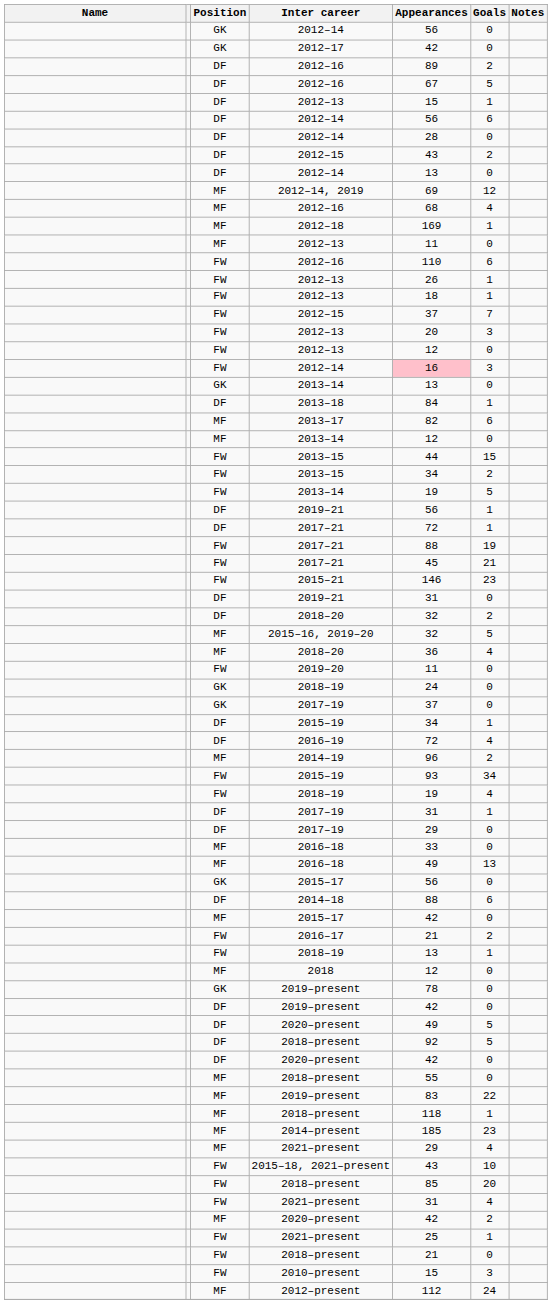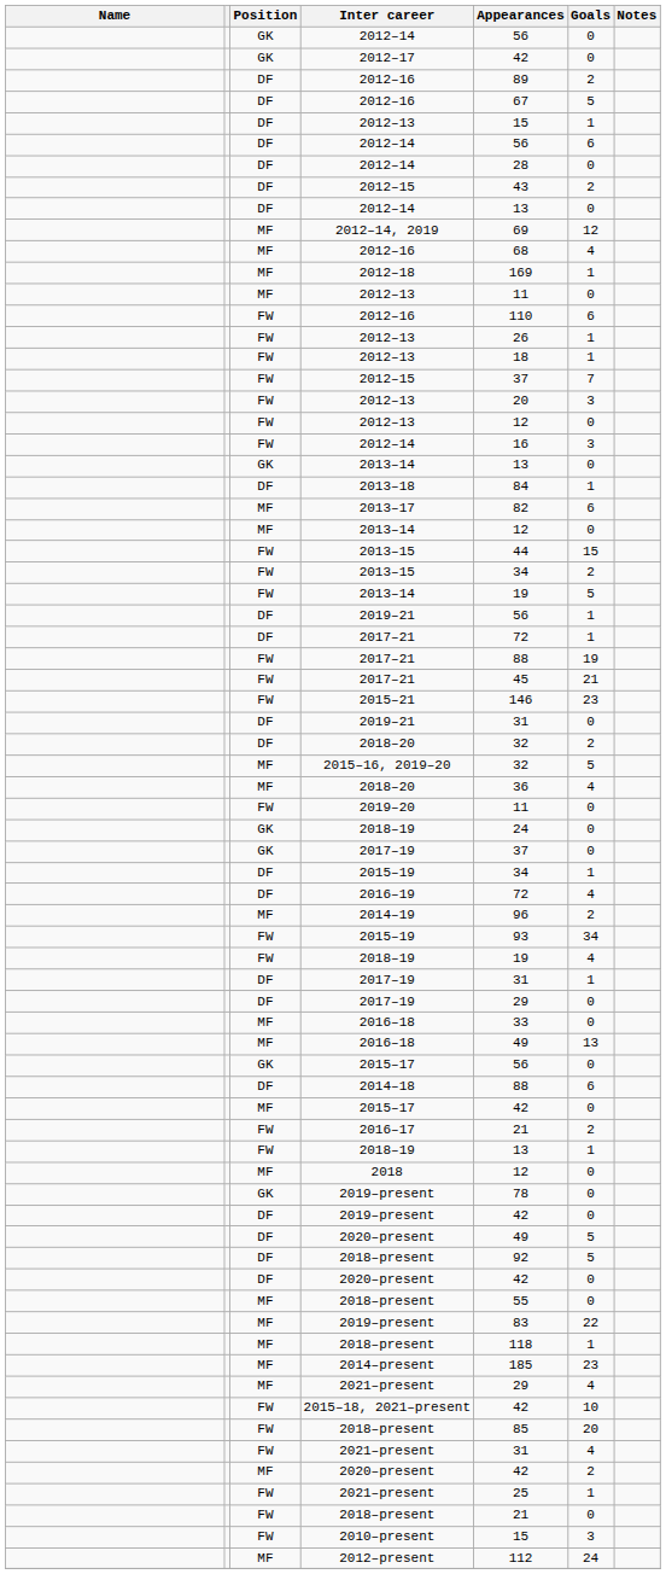 <table class="wikitable sortable" style="font-size: 95%; text-align: center;">
 <tr>
 <th style="width:16em">Name</th>
 <th></th>
 <th>Position</th>
 <th>Inter career</th>
 <th>Appearances</th>
 <th>Goals</th>
 <th>Notes</th>
 </tr>
 <tr>
 <td align="left"></td>
 <td align="left"></td>
 <td>GK</td>
 <td>2012–14</td>
 <td>56</td>
 <td>0</td>
 <td></td>
 </tr>
 <tr>
 <td align="left"></td>
 <td align="left"></td>
 <td>GK</td>
 <td>2012–17</td>
 <td>42</td>
 <td>0</td>
 <td></td>
 </tr>
 <tr>
 <td align="left"></td>
 <td align="left"></td>
 <td>DF</td>
 <td>2012–16</td>
 <td>89</td>
 <td>2</td>
 <td></td>
 </tr>
 <tr>
 <td align="left"></td>
 <td align="left"></td>
 <td>DF</td>
 <td>2012–16</td>
 <td>67</td>
 <td>5</td>
 <td></td>
 </tr>
 <tr>
 <td align="left"></td>
 <td align="left"></td>
 <td>DF</td>
 <td>2012–13</td>
 <td>15</td>
 <td>1</td>
 <td></td>
 </tr>
 <tr>
 <td align="left"></td>
 <td align="left"></td>
 <td>DF</td>
 <td>2012–14</td>
 <td>56</td>
 <td>6</td>
 <td></td>
 </tr>
 <tr>
 <td align="left"></td>
 <td align="left"></td>
 <td>DF</td>
 <td>2012–14</td>
 <td>28</td>
 <td>0</td>
 <td></td>
 </tr>
 <tr>
 <td align="left"></td>
 <td align="left"></td>
 <td>DF</td>
 <td>2012–15</td>
 <td>43</td>
 <td>2</td>
 <td></td>
 </tr>
 <tr>
 <td align="left"></td>
 <td align="left"></td>
 <td>DF</td>
 <td>2012–14</td>
 <td>13</td>
 <td>0</td>
 <td></td>
 </tr>
 <tr>
 <td align="left"></td>
 <td align="left"></td>
 <td>MF</td>
 <td>2012–14, 2019</td>
 <td>69</td>
 <td>12</td>
 <td></td>
 </tr>
 <tr>
 <td align="left"></td>
 <td align="left"></td>
 <td>MF</td>
 <td>2012–16</td>
 <td>68</td>
 <td>4</td>
 <td></td>
 </tr>
 <tr>
 <td align="left"></td>
 <td align="left"></td>
 <td>MF</td>
 <td>2012–18</td>
 <td>169</td>
 <td>1</td>
 <td></td>
 </tr>
 <tr>
 <td align="left"></td>
 <td align="left"></td>
 <td>MF</td>
 <td>2012–13</td>
 <td>11</td>
 <td>0</td>
 <td></td>
 </tr>
 <tr>
 <td align="left"></td>
 <td align="left"></td>
 <td>FW</td>
 <td>2012–16</td>
 <td>110</td>
 <td>6</td>
 <td></td>
 </tr>
 <tr>
 <td align="left"></td>
 <td align="left"></td>
 <td>FW</td>
 <td>2012–13</td>
 <td>26</td>
 <td>1</td>
 <td></td>
 </tr>
 <tr>
 <td align="left"></td>
 <td align="left"></td>
 <td>FW</td>
 <td>2012–13</td>
 <td>18</td>
 <td>1</td>
 <td></td>
 </tr>
 <tr>
 <td align="left"></td>
 <td align="left"></td>
 <td>FW</td>
 <td>2012–15</td>
 <td>37</td>
 <td>7</td>
 <td></td>
 </tr>
 <tr>
 <td align="left"></td>
 <td align="left"></td>
 <td>FW</td>
 <td>2012–13</td>
 <td>20</td>
 <td>3</td>
 <td></td>
 </tr>
 <tr>
 <td align="left"></td>
 <td align="left"></td>
 <td>FW</td>
 <td>2012–13</td>
 <td>12</td>
 <td>0</td>
 <td></td>
 </tr>
 <tr>
 <td align="left"></td>
 <td align="left"></td>
 <td>FW</td>
 <td>2012–14</td>
-<td style="background: pink;">16</td>
+<td>16</td>
 <td>3</td>
 <td></td>
 </tr>
 <tr>
 <td align="left"></td>
 <td align="left"></td>
 <td>GK</td>
 <td>2013–14</td>
 <td>13</td>
 <td>0</td>
 <td></td>
 </tr>
 <tr>
 <td align="left"></td>
 <td align="left"></td>
 <td>DF</td>
 <td>2013–18</td>
 <td>84</td>
 <td>1</td>
 <td></td>
 </tr>
 <tr>
 <td align="left"></td>
 <td align="left"></td>
 <td>MF</td>
 <td>2013–17</td>
 <td>82</td>
 <td>6</td>
 <td></td>
 </tr>
 <tr>
 <td align="left"></td>
 <td align="left"></td>
 <td>MF</td>
 <td>2013–14</td>
 <td>12</td>
 <td>0</td>
 <td></td>
 </tr>
 <tr>
 <td align="left"></td>
 <td align="left"></td>
 <td>FW</td>
 <td>2013–15</td>
 <td>44</td>
 <td>15</td>
 <td></td>
 </tr>
 <tr>
 <td align="left"></td>
 <td align="left"></td>
 <td>FW</td>
 <td>2013–15</td>
 <td>34</td>
 <td>2</td>
 <td></td>
 </tr>
 <tr>
 <td align="left"></td>
 <td align="left"></td>
 <td>FW</td>
 <td>2013–14</td>
 <td>19</td>
 <td>5</td>
 <td></td>
 </tr>
 <tr>
 <td align="left"></td>
 <td align="left"></td>
 <td>DF</td>
 <td>2019–21</td>
 <td>56</td>
 <td>1</td>
 <td></td>
 </tr>
 <tr>
 <td align="left"></td>
 <td align="left"></td>
 <td>DF</td>
 <td>2017–21</td>
 <td>72</td>
 <td>1</td>
 <td></td>
 </tr>
 <tr>
 <td align="left"></td>
 <td align="left"></td>
 <td>FW</td>
 <td>2017–21</td>
 <td>88</td>
 <td>19</td>
 <td></td>
 </tr>
 <tr>
 <td align="left"></td>
 <td align="left"></td>
 <td>FW</td>
 <td>2017–21</td>
 <td>45</td>
 <td>21</td>
 <td></td>
 </tr>
 <tr>
 <td align="left"></td>
 <td align="left"></td>
 <td>FW</td>
 <td>2015–21</td>
 <td>146</td>
 <td>23</td>
 <td></td>
 </tr>
 <tr>
 <td align="left"></td>
 <td align="left"></td>
 <td>DF</td>
 <td>2019–21</td>
 <td>31</td>
 <td>0</td>
 <td></td>
 </tr>
 <tr>
 <td align="left"></td>
 <td align="left"></td>
 <td>DF</td>
 <td>2018–20</td>
 <td>32</td>
 <td>2</td>
 <td></td>
 </tr>
 <tr>
 <td align="left"></td>
 <td align="left"></td>
 <td>MF</td>
 <td>2015–16, 2019–20</td>
 <td>32</td>
 <td>5</td>
 <td></td>
 </tr>
 <tr>
 <td align="left"></td>
 <td align="left"></td>
 <td>MF</td>
 <td>2018–20</td>
 <td>36</td>
 <td>4</td>
 <td></td>
 </tr>
 <tr>
 <td align="left"></td>
 <td align="left"></td>
 <td>FW</td>
 <td>2019–20</td>
 <td>11</td>
 <td>0</td>
 <td></td>
 </tr>
 <tr>
 <td align="left"></td>
 <td align="left"></td>
 <td>GK</td>
 <td>2018–19</td>
 <td>24</td>
 <td>0</td>
 <td></td>
 </tr>
 <tr>
 <td align="left"></td>
 <td align="left"></td>
 <td>GK</td>
 <td>2017–19</td>
 <td>37</td>
 <td>0</td>
 <td></td>
 </tr>
 <tr>
 <td align="left"></td>
 <td align="left"></td>
 <td>DF</td>
 <td>2015–19</td>
 <td>34</td>
 <td>1</td>
 <td></td>
 </tr>
 <tr>
 <td align="left"></td>
 <td align="left"></td>
 <td>DF</td>
 <td>2016–19</td>
 <td>72</td>
 <td>4</td>
 <td></td>
 </tr>
 <tr>
 <td align="left"></td>
 <td align="left"></td>
 <td>MF</td>
 <td>2014–19</td>
 <td>96</td>
 <td>2</td>
 <td></td>
 </tr>
 <tr>
 <td align="left"></td>
 <td align="left"></td>
 <td>FW</td>
 <td>2015–19</td>
 <td>93</td>
 <td>34</td>
 <td></td>
 </tr>
 <tr>
 <td align="left"></td>
 <td align="left"></td>
 <td>FW</td>
 <td>2018–19</td>
 <td>19</td>
 <td>4</td>
 <td></td>
 </tr>
 <tr>
 <td align="left"></td>
 <td align="left"></td>
 <td>DF</td>
 <td>2017–19</td>
 <td>31</td>
 <td>1</td>
 <td></td>
 </tr>
 <tr>
 <td align="left"></td>
 <td align="left"></td>
 <td>DF</td>
 <td>2017–19</td>
 <td>29</td>
 <td>0</td>
 <td></td>
 </tr>
 <tr>
 <td align="left"></td>
 <td align="left"></td>
 <td>MF</td>
 <td>2016–18</td>
 <td>33</td>
 <td>0</td>
 <td></td>
 </tr>
 <tr>
 <td align="left"></td>
 <td align="left"></td>
 <td>MF</td>
 <td>2016–18</td>
 <td>49</td>
 <td>13</td>
 <td></td>
 </tr>
 <tr>
 <td align="left"></td>
 <td align="left"></td>
 <td>GK</td>
 <td>2015–17</td>
 <td>56</td>
 <td>0</td>
 <td></td>
 </tr>
 <tr>
 <td align="left"></td>
 <td align="left"></td>
 <td>DF</td>
 <td>2014–18</td>
 <td>88</td>
 <td>6</td>
 <td></td>
 </tr>
 <tr>
 <td align="left"></td>
 <td align="left"></td>
 <td>MF</td>
 <td>2015–17</td>
 <td>42</td>
 <td>0</td>
 <td></td>
 </tr>
 <tr>
 <td align="left"></td>
 <td align="left"></td>
 <td>FW</td>
 <td>2016–17</td>
 <td>21</td>
 <td>2</td>
 <td></td>
 </tr>
 <tr>
 <td align="left"></td>
 <td align="left"></td>
 <td>FW</td>
 <td>2018–19</td>
 <td>13</td>
 <td>1</td>
 <td></td>
 </tr>
 <tr>
 <td align="left"></td>
 <td align="left"></td>
 <td>MF</td>
 <td>2018</td>
 <td>12</td>
 <td>0</td>
 <td></td>
 </tr>
 <tr>
 <td align="left"><strong></strong></td>
 <td align="left"></td>
 <td>GK</td>
 <td>2019–present</td>
 <td>78</td>
 <td>0</td>
 <td></td>
 </tr>
 <tr>
 <td align="left"><strong></strong></td>
 <td align="left"></td>
 <td>DF</td>
 <td>2019–present</td>
 <td>42</td>
 <td>0</td>
 <td></td>
 </tr>
 <tr>
 <td align="left"><strong></strong></td>
 <td align="left"></td>
 <td>DF</td>
 <td>2020–present</td>
 <td>49</td>
 <td>5</td>
 <td></td>
 </tr>
 <tr>
 <td align="left"><strong></strong></td>
 <td align="left"></td>
 <td>DF</td>
 <td>2018–present</td>
 <td>92</td>
 <td>5</td>
 <td></td>
 </tr>
 <tr>
 <td align="left"><strong></strong></td>
 <td align="left"></td>
 <td>DF</td>
 <td>2020–present</td>
 <td>42</td>
 <td>0</td>
 <td></td>
 </tr>
 <tr>
 <td align="left"><strong></strong></td>
 <td align="left"></td>
 <td>MF</td>
 <td>2018–present</td>
 <td>55</td>
 <td>0</td>
 <td></td>
 </tr>
 <tr>
 <td align="left"><strong></strong></td>
 <td align="left"></td>
 <td>MF</td>
 <td>2019–present</td>
 <td>83</td>
 <td>22</td>
 <td></td>
 </tr>
 <tr>
 <td align="left"><strong></strong></td>
 <td align="left"></td>
 <td>MF</td>
 <td>2018–present</td>
 <td>118</td>
 <td>1</td>
 <td></td>
 </tr>
 <tr>
 <td align="left"><strong></strong></td>
 <td align="left"></td>
 <td>MF</td>
 <td>2014–present</td>
 <td>185</td>
 <td>23</td>
 <td></td>
 </tr>
 <tr>
 <td align="left"><strong></strong></td>
 <td align="left"></td>
 <td>MF</td>
 <td>2021–present</td>
 <td>29</td>
 <td>4</td>
 <td></td>
 </tr>
 <tr>
 <td align="left"><strong></strong></td>
 <td align="left"></td>
 <td>FW</td>
 <td>2015–18, 2021–present</td>
-<td>43</td>
+<td>42</td>
 <td>10</td>
 <td></td>
 </tr>
 <tr>
 <td align="left"><strong></strong></td>
 <td align="left"></td>
 <td>FW</td>
 <td>2018–present</td>
 <td>85</td>
 <td>20</td>
 <td></td>
 </tr>
 <tr>
 <td align="left"><strong></strong></td>
 <td align="left"></td>
 <td>FW</td>
 <td>2021–present</td>
 <td>31</td>
 <td>4</td>
 <td></td>
 </tr>
 <tr>
 <td align="left"><strong></strong></td>
 <td align="left"></td>
 <td>MF</td>
 <td>2020–present</td>
 <td>42</td>
 <td>2</td>
 <td></td>
 </tr>
 <tr>
 <td align="left"><strong></strong></td>
 <td align="left"></td>
 <td>FW</td>
 <td>2021–present</td>
 <td>25</td>
 <td>1</td>
 <td></td>
 </tr>
 <tr>
 <td align="left"><strong></strong></td>
 <td align="left"></td>
 <td>FW</td>
 <td>2018–present</td>
 <td>21</td>
 <td>0</td>
 <td></td>
 </tr>
 <tr>
 <td align="left"><strong></strong></td>
 <td align="left"></td>
 <td>FW</td>
 <td>2010–present</td>
 <td>15</td>
 <td>3</td>
 <td></td>
 </tr>
 <tr>
 <td align="left"><strong></strong></td>
 <td align="left"></td>
 <td>MF</td>
 <td>2012–present</td>
 <td>112</td>
 <td>24</td>
 <td></td>
 </tr>
 <tr>
 </tr>
 </table>
